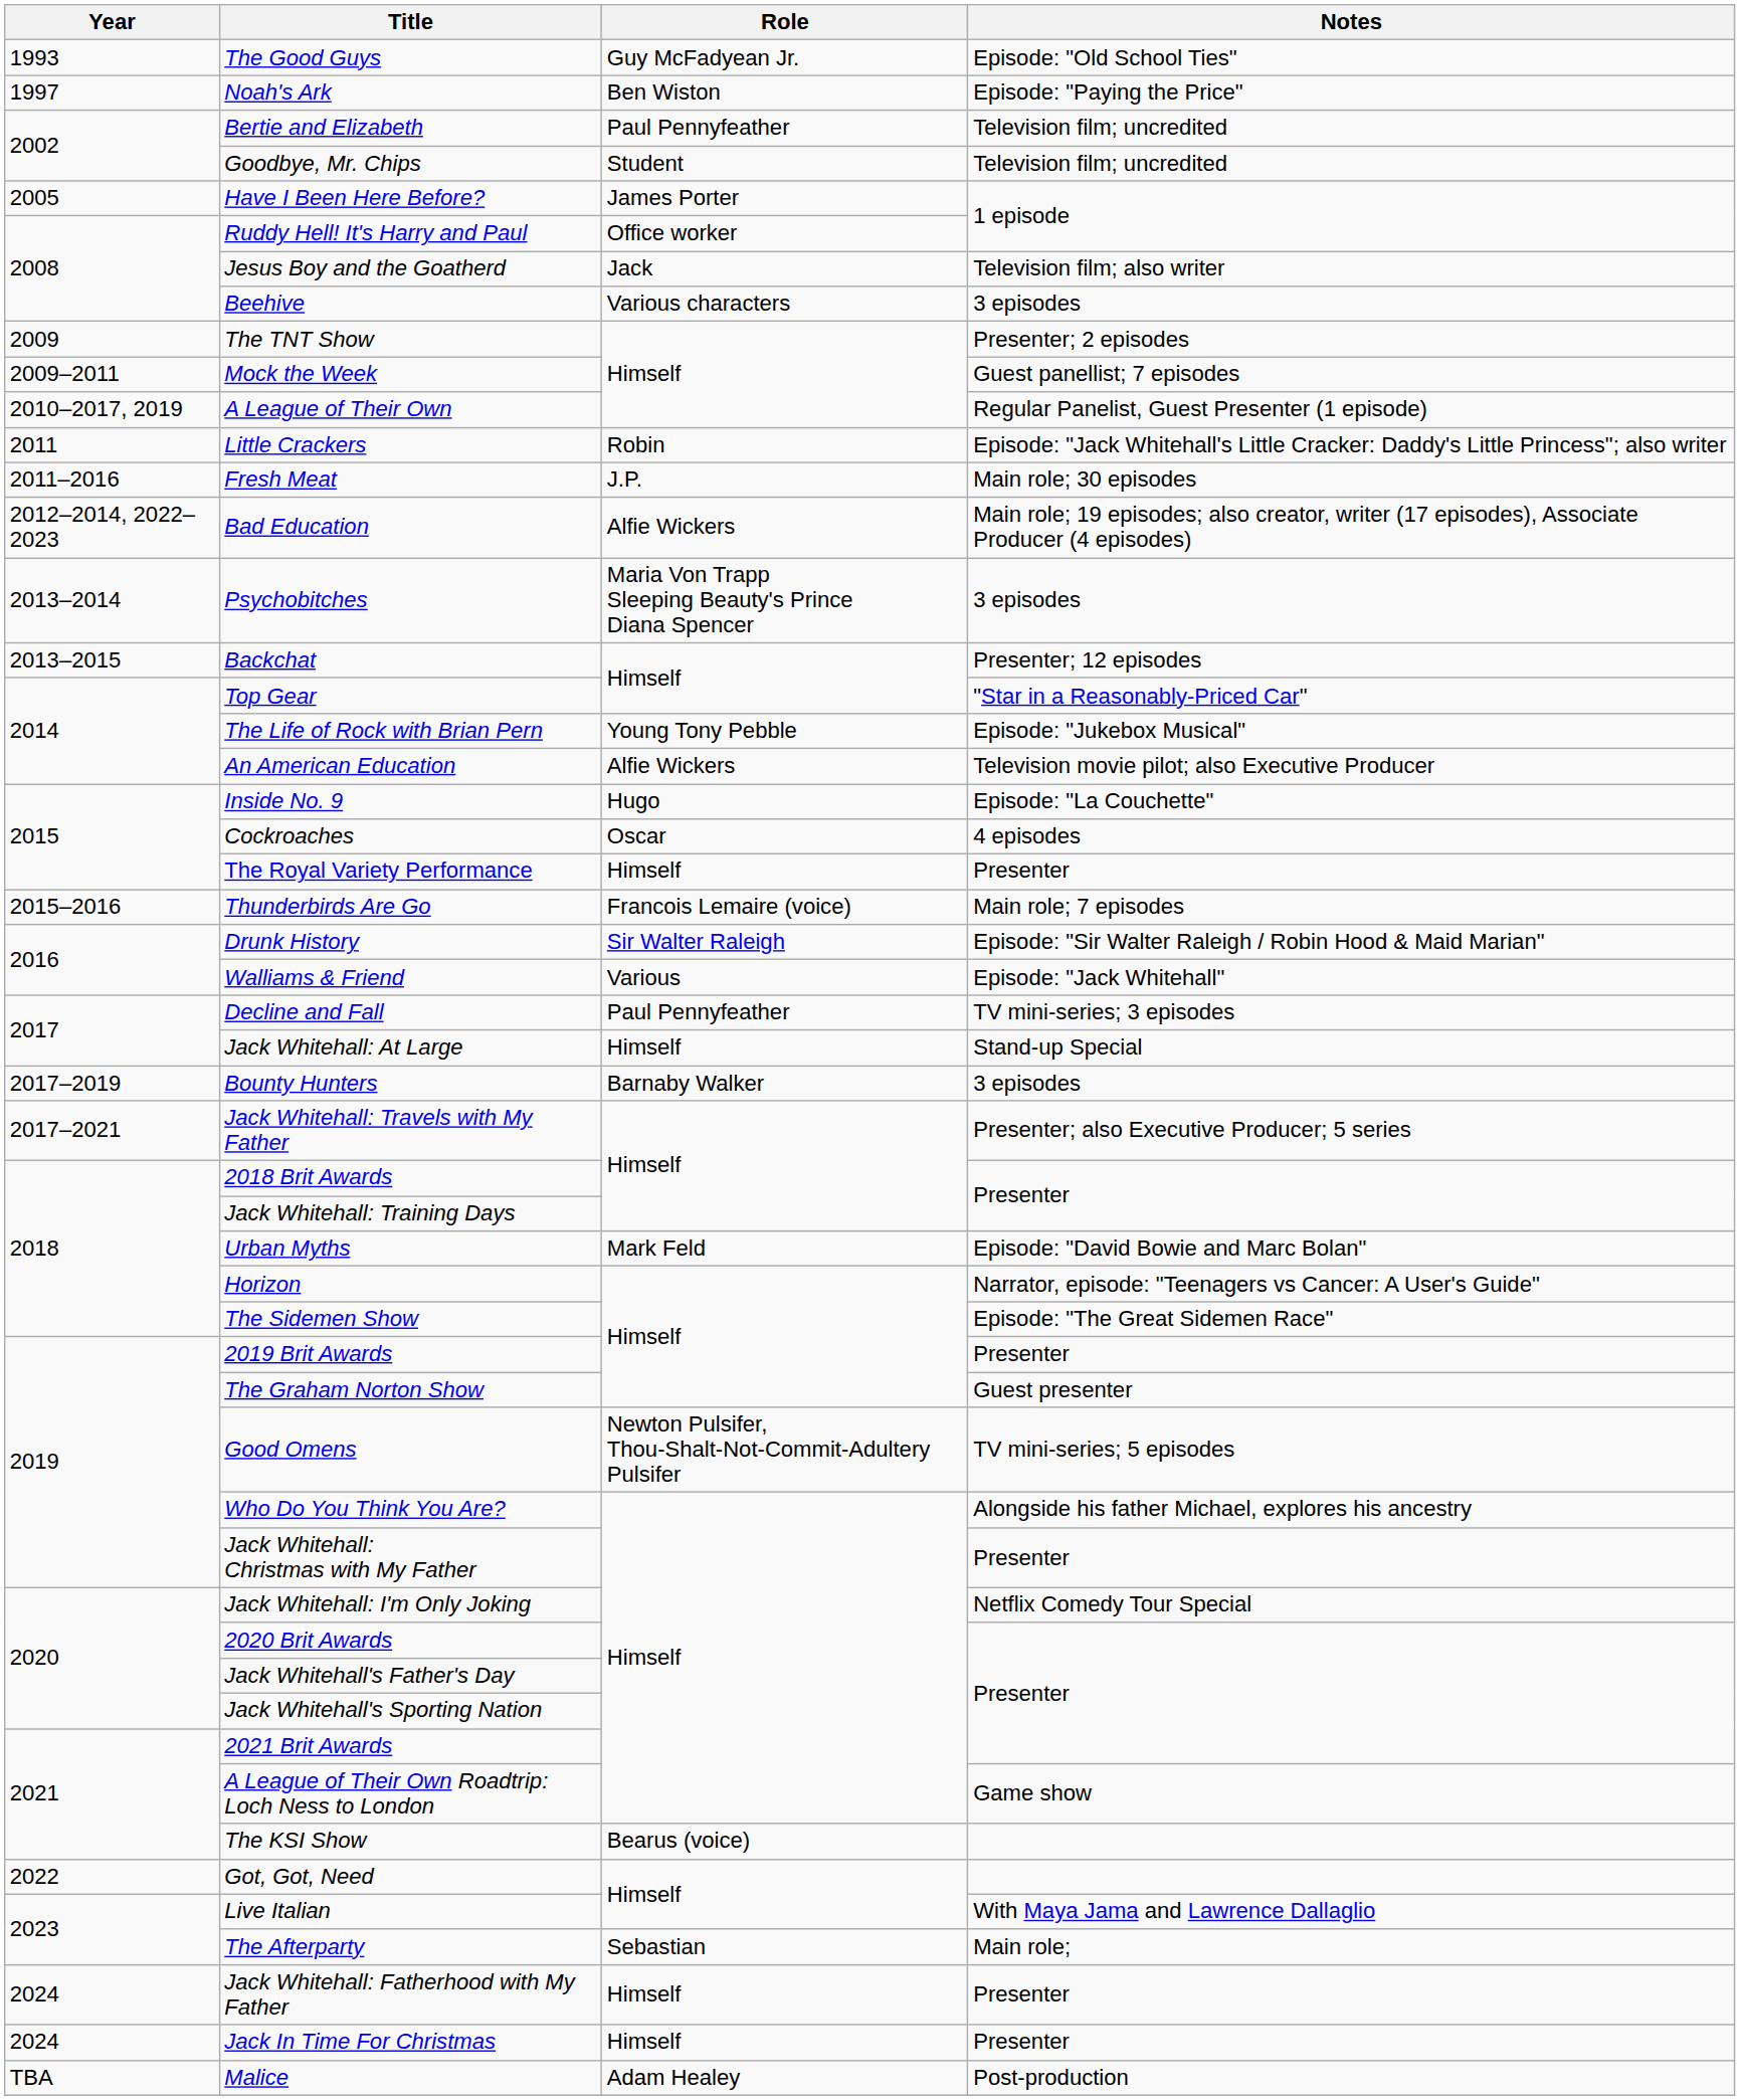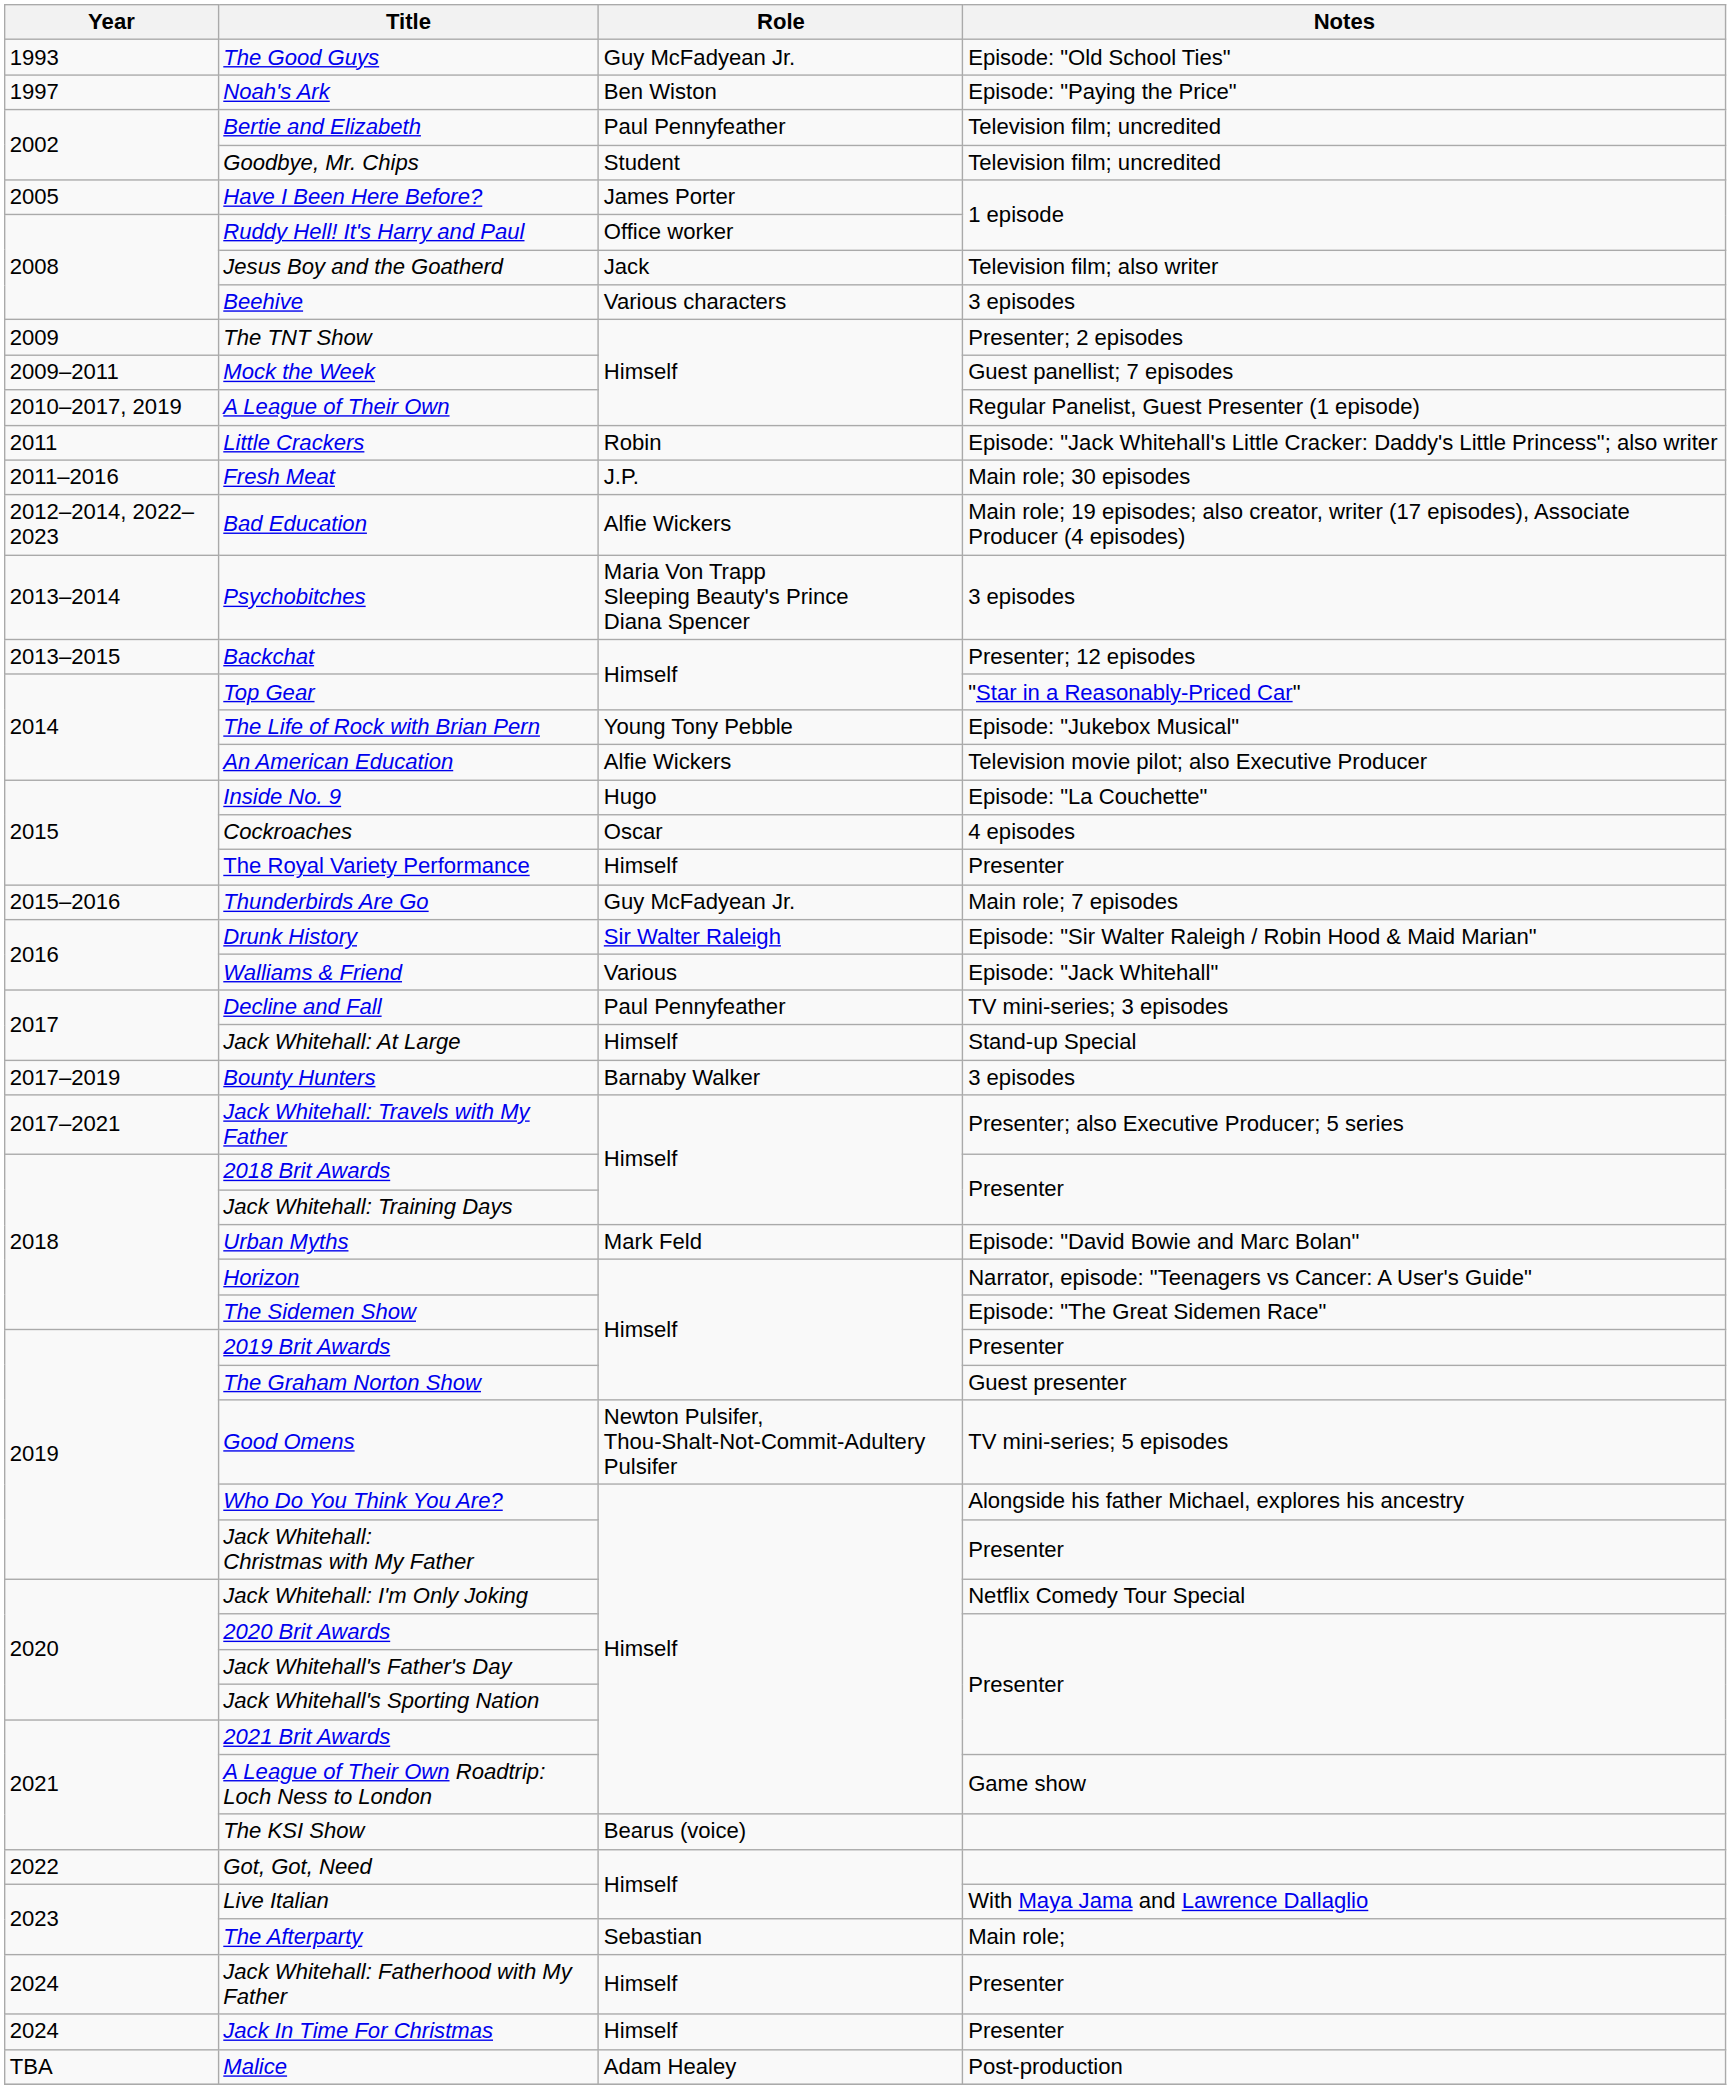 <table class="wikitable sortable">
 <tr>
 <th>Year</th>
 <th>Title</th>
 <th>Role</th>
 <th>Notes</th>
 </tr>
 <tr>
 <td>1993</td>
 <td><em><a href='#'>The Good Guys</a></em></td>
 <td>Guy McFadyean Jr.</td>
 <td>Episode: "Old School Ties"</td>
 </tr>
 <tr>
 <td>1997</td>
 <td><em><a href='#'>Noah's Ark</a></em></td>
 <td>Ben Wiston</td>
 <td>Episode: "Paying the Price"</td>
 </tr>
 <tr>
 <td rowspan="2">2002</td>
 <td><em><a href='#'>Bertie and Elizabeth</a></em></td>
 <td>Paul Pennyfeather</td>
 <td>Television film; uncredited</td>
 </tr>
 <tr>
 <td><em>Goodbye, Mr. Chips</em></td>
 <td>Student</td>
 <td>Television film; uncredited</td>
 </tr>
 <tr>
 <td>2005</td>
 <td><em><a href='#'>Have I Been Here Before?</a></em></td>
 <td>James Porter</td>
 <td rowspan=2>1 episode</td>
 </tr>
 <tr>
 <td rowspan=3>2008</td>
 <td><em><a href='#'>Ruddy Hell! It's Harry and Paul</a></em></td>
 <td>Office worker</td>
 </tr>
 <tr>
 <td><em>Jesus Boy and the Goatherd</em></td>
 <td>Jack</td>
 <td>Television film; also writer</td>
 </tr>
 <tr>
 <td><em><a href='#'>Beehive</a></em></td>
 <td>Various characters</td>
 <td>3 episodes</td>
 </tr>
 <tr>
 <td>2009</td>
 <td><em>The TNT Show</em></td>
 <td rowspan=3>Himself</td>
 <td>Presenter; 2 episodes</td>
 </tr>
 <tr>
 <td>2009–2011</td>
 <td><em><a href='#'>Mock the Week</a></em></td>
 <td>Guest panellist; 7 episodes</td>
 </tr>
 <tr>
 <td>2010–2017, 2019</td>
 <td><em><a href='#'>A League of Their Own</a></em></td>
 <td>Regular Panelist, Guest Presenter (1 episode)</td>
 </tr>
 <tr>
 <td>2011</td>
 <td><em><a href='#'>Little Crackers</a></em></td>
 <td>Robin</td>
 <td>Episode: "Jack Whitehall's Little Cracker: Daddy's Little Princess"; also writer</td>
 </tr>
 <tr>
 <td>2011–2016</td>
 <td><em><a href='#'>Fresh Meat</a></em></td>
 <td>J.P.</td>
 <td>Main role; 30 episodes</td>
 </tr>
 <tr>
 <td>2012–2014, 2022–2023</td>
 <td><em><a href='#'>Bad Education</a></em></td>
 <td>Alfie Wickers</td>
 <td>Main role; 19 episodes; also creator, writer (17 episodes), Associate Producer (4 episodes)</td>
 </tr>
 <tr>
 <td>2013–2014</td>
 <td><em><a href='#'>Psychobitches</a></em></td>
 <td>Maria Von Trapp<br>Sleeping Beauty's Prince<br>Diana Spencer</td>
 <td>3 episodes</td>
 </tr>
 <tr>
 <td>2013–2015</td>
 <td><em><a href='#'>Backchat</a></em></td>
 <td rowspan=2>Himself</td>
 <td>Presenter; 12 episodes</td>
 </tr>
 <tr>
 <td rowspan=3>2014</td>
 <td><em><a href='#'>Top Gear</a></em></td>
 <td>"<a href='#'>Star in a Reasonably-Priced Car</a>"</td>
 </tr>
 <tr>
 <td><em><a href='#'>The Life of Rock with Brian Pern</a></em></td>
 <td>Young Tony Pebble</td>
 <td>Episode: "Jukebox Musical"</td>
 </tr>
 <tr>
 <td><em><a href='#'>An American Education</a></em></td>
 <td>Alfie Wickers</td>
 <td>Television movie pilot; also Executive Producer</td>
 </tr>
 <tr>
 <td rowspan="3">2015</td>
 <td><em><a href='#'>Inside No. 9</a></em></td>
 <td>Hugo</td>
 <td>Episode: "La Couchette"</td>
 </tr>
 <tr>
 <td><em>Cockroaches</em></td>
 <td>Oscar</td>
 <td>4 episodes</td>
 </tr>
 <tr>
 <td><a href='#'>The Royal Variety Performance</a></td>
 <td>Himself</td>
 <td>Presenter</td>
 </tr>
 <tr>
 <td>2015–2016</td>
 <td><em><a href='#'>Thunderbirds Are Go</a></em></td>
-<td>Francois Lemaire (voice)</td>
+<td>Guy McFadyean Jr.</td>
 <td>Main role; 7 episodes</td>
 </tr>
 <tr>
 <td rowspan=2>2016</td>
 <td><em><a href='#'>Drunk History</a></em></td>
 <td><a href='#'>Sir Walter Raleigh</a></td>
 <td>Episode: "Sir Walter Raleigh / Robin Hood & Maid Marian"</td>
 </tr>
 <tr>
 <td><em><a href='#'>Walliams & Friend</a></em></td>
 <td>Various</td>
 <td>Episode: "Jack Whitehall"</td>
 </tr>
 <tr>
 <td rowspan=2>2017</td>
 <td><em><a href='#'>Decline and Fall</a></em></td>
 <td>Paul Pennyfeather</td>
 <td>TV mini-series; 3 episodes</td>
 </tr>
 <tr>
 <td><em>Jack Whitehall: At Large</em></td>
 <td>Himself</td>
 <td>Stand-up Special</td>
 </tr>
 <tr>
 <td>2017–2019</td>
 <td><em><a href='#'>Bounty Hunters</a></em></td>
 <td>Barnaby Walker</td>
 <td>3 episodes</td>
 </tr>
 <tr>
 <td>2017–2021</td>
 <td><em><a href='#'>Jack Whitehall: Travels with My Father</a></em></td>
 <td rowspan="3">Himself</td>
 <td>Presenter; also Executive Producer; 5 series</td>
 </tr>
 <tr>
 <td rowspan="5">2018</td>
 <td><em><a href='#'>2018 Brit Awards</a></em></td>
 <td rowspan="2">Presenter</td>
 </tr>
 <tr>
 <td><em>Jack Whitehall: Training Days</em></td>
 </tr>
 <tr>
 <td><em><a href='#'>Urban Myths</a></em></td>
 <td>Mark Feld</td>
 <td>Episode: "David Bowie and Marc Bolan"</td>
 </tr>
 <tr>
 <td><em><a href='#'>Horizon</a></em></td>
 <td rowspan=4>Himself</td>
 <td>Narrator, episode: "Teenagers vs Cancer: A User's Guide"</td>
 </tr>
 <tr>
 <td><em><a href='#'>The Sidemen Show</a></em></td>
 <td>Episode: "The Great Sidemen Race"</td>
 </tr>
 <tr>
 <td rowspan=5>2019</td>
 <td><em><a href='#'>2019 Brit Awards</a></em></td>
 <td>Presenter</td>
 </tr>
 <tr>
 <td><em><a href='#'>The Graham Norton Show</a></em></td>
 <td>Guest presenter</td>
 </tr>
 <tr>
 <td><em><a href='#'>Good Omens</a></em></td>
 <td>Newton Pulsifer,<br> Thou-Shalt-Not-Commit-Adultery Pulsifer</td>
 <td>TV mini-series; 5 episodes</td>
 </tr>
 <tr>
 <td><em><a href='#'>Who Do You Think You Are?</a></em></td>
 <td rowspan=8>Himself</td>
 <td>Alongside his father Michael, explores his ancestry</td>
 </tr>
 <tr>
 <td><em>Jack Whitehall:<br> Christmas with My Father</em></td>
 <td>Presenter</td>
 </tr>
 <tr>
 <td rowspan=4>2020</td>
 <td><em>Jack Whitehall: I'm Only Joking</em></td>
 <td>Netflix Comedy Tour Special</td>
 </tr>
 <tr>
 <td><em><a href='#'>2020 Brit Awards</a></em></td>
 <td rowspan=4>Presenter</td>
 </tr>
 <tr>
 <td><em>Jack Whitehall's Father's Day</em></td>
 </tr>
 <tr>
 <td><em>Jack Whitehall's Sporting Nation</em></td>
 </tr>
 <tr>
 <td rowspan=3>2021</td>
 <td><em><a href='#'>2021 Brit Awards</a></em></td>
 </tr>
 <tr>
 <td><em><a href='#'>A League of Their Own</a> Roadtrip:<br> Loch Ness to London</em></td>
 <td>Game show</td>
 </tr>
 <tr>
 <td><em>The KSI Show</em></td>
 <td>Bearus (voice)</td>
 <td></td>
 </tr>
 <tr>
 <td>2022</td>
 <td><em>Got, Got, Need</em></td>
 <td rowspan=2>Himself</td>
 <td></td>
 </tr>
 <tr>
 <td rowspan=2>2023</td>
 <td><em>Live Italian</em></td>
 <td>With <a href='#'>Maya Jama</a> and <a href='#'>Lawrence Dallaglio</a></td>
 </tr>
 <tr>
 <td><em><a href='#'>The Afterparty</a></em></td>
 <td>Sebastian</td>
 <td>Main role;</td>
 </tr>
 <tr>
 <td>2024</td>
 <td><em>Jack Whitehall: Fatherhood with My Father</em></td>
 <td>Himself</td>
 <td>Presenter</td>
 </tr>
 <tr>
 <td>2024</td>
 <td><em><a href='#'>Jack In Time For Christmas</a></em></td>
 <td>Himself</td>
 <td>Presenter</td>
 </tr>
 <tr>
 <td>TBA</td>
 <td><em><a href='#'>Malice</a></em></td>
 <td>Adam Healey</td>
 <td>Post-production</td>
 </tr>
 <tr>
 </tr>
 </table>
